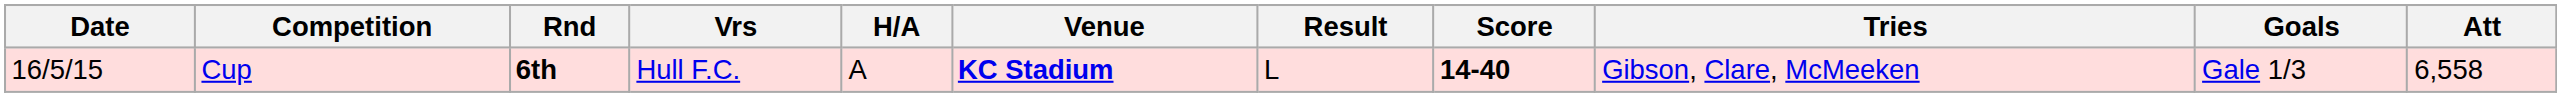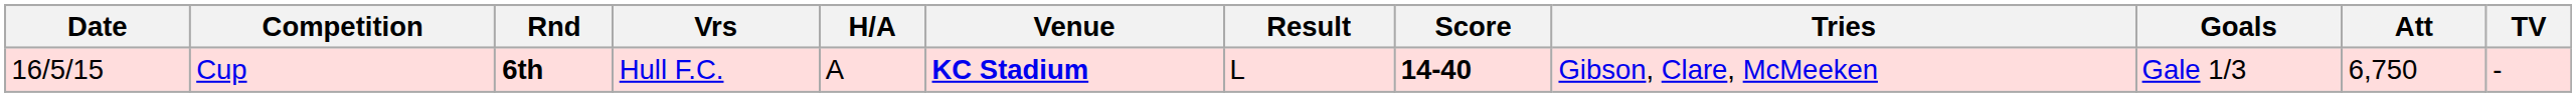 <table class="wikitable"  style="font-size:85%; width:100%;">
 <tr>
 <th>Date</th>
 <th>Competition</th>
 <th>Rnd</th>
 <th>Vrs</th>
 <th>H/A</th>
 <th>Venue</th>
 <th>Result</th>
 <th>Score</th>
 <th>Tries</th>
 <th>Goals</th>
 <th>Att</th>
+<th>TV</th>
 </tr>
 <tr style="background:#fdd; width:20px;"| >
 <td>16/5/15</td>
 <td><a href='#'>Cup</a></td>
 <td><strong>6th</strong></td>
 <td><a href='#'>Hull F.C.</a></td>
 <td>A</td>
 <td><strong><a href='#'>KC Stadium</a></strong></td>
 <td>L</td>
 <td><strong>14-40</strong></td>
 <td><a href='#'>Gibson</a>, <a href='#'>Clare</a>, <a href='#'>McMeeken</a></td>
 <td><a href='#'>Gale</a> 1/3</td>
-<td>6,558</td>
+<td>6,750</td>
+<td>-</td>
 </tr>
 </table>
